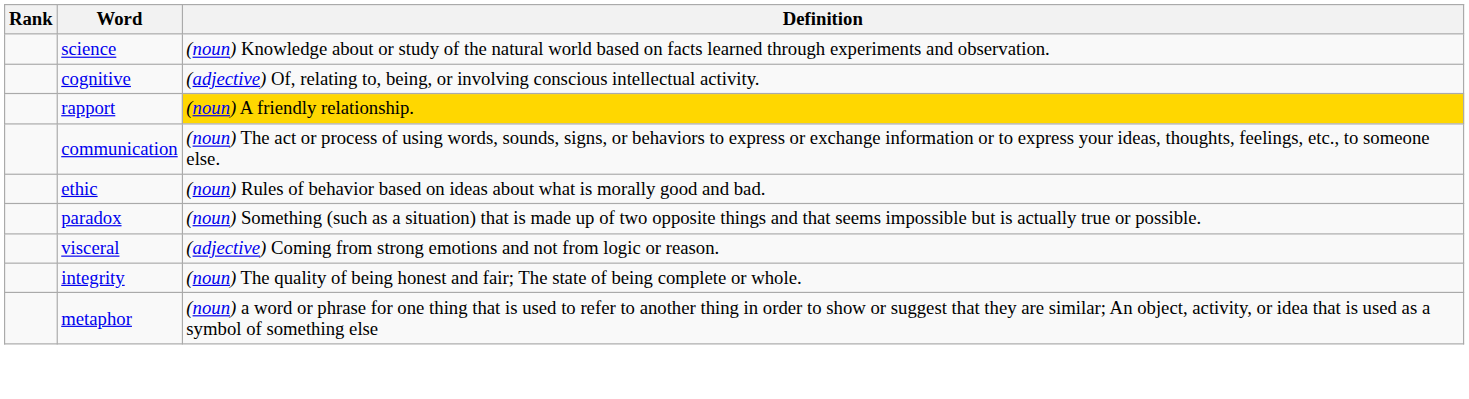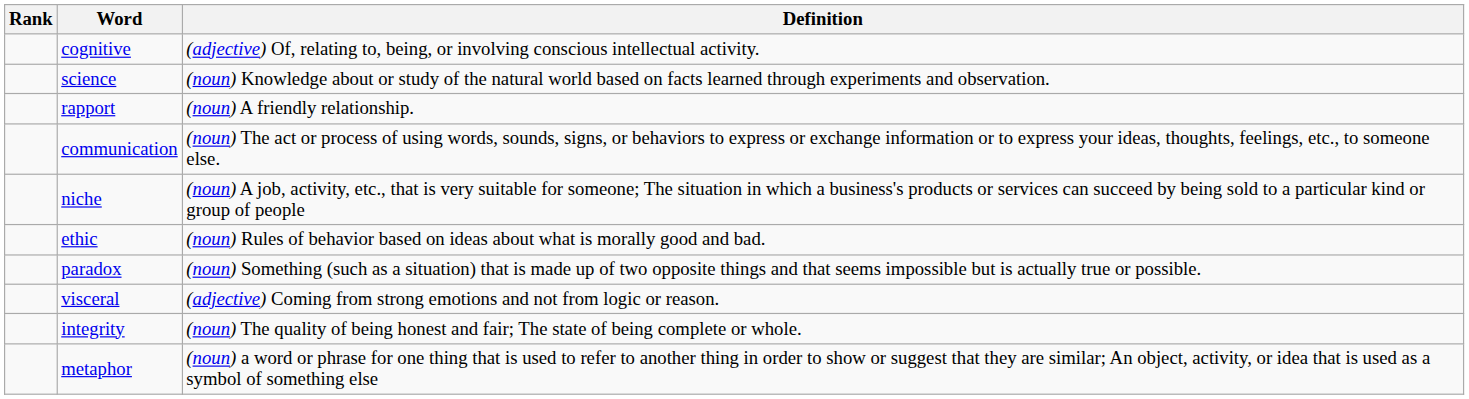 <table class="wikitable">
 <tr>
 <th>Rank</th>
 <th>Word</th>
 <th>Definition</th>
 </tr>
 <tr>
 <td></td>
+<td><a href='#'>cognitive</a></td>
+<td><em>(<a href='#'>adjective</a>)</em> Of, relating to, being, or involving conscious intellectual activity.</td>
+</tr>
+<tr>
+<td></td>
 <td><a href='#'>science</a></td>
 <td><em>(<a href='#'>noun</a>)</em> Knowledge about or study of the natural world based on facts learned through experiments and observation.</td>
 </tr>
 <tr>
 <td></td>
-<td><a href='#'>cognitive</a></td>
-<td><em>(<a href='#'>adjective</a>)</em> Of, relating to, being, or involving conscious intellectual activity.</td>
-</tr>
-<tr>
-<td></td>
 <td><a href='#'>rapport</a></td>
-<td style="background: gold;"><em>(<a href='#'>noun</a>)</em> A friendly relationship.</td>
+<td><em>(<a href='#'>noun</a>)</em> A friendly relationship.</td>
 </tr>
 <tr>
 <td></td>
 <td><a href='#'>communication</a></td>
 <td><em>(<a href='#'>noun</a>)</em> The act or process of using words, sounds, signs, or behaviors to express or exchange information or to express your ideas, thoughts, feelings, etc., to someone else.</td>
+</tr>
+<tr>
+<td></td>
+<td><a href='#'>niche</a></td>
+<td><em>(<a href='#'>noun</a>)</em> A job, activity, etc., that is very suitable for someone; The situation in which a business's products or services can succeed by being sold to a particular kind or group of people</td>
 </tr>
 <tr>
 <td></td>
 <td><a href='#'>ethic</a></td>
 <td><em>(<a href='#'>noun</a>)</em> Rules of behavior based on ideas about what is morally good and bad.</td>
 </tr>
 <tr>
 <td></td>
 <td><a href='#'>paradox</a></td>
 <td><em>(<a href='#'>noun</a>)</em> Something (such as a situation) that is made up of two opposite things and that seems impossible but is actually true or possible.</td>
 </tr>
 <tr>
 <td></td>
 <td><a href='#'>visceral</a></td>
 <td><em>(<a href='#'>adjective</a>)</em> Coming from strong emotions and not from logic or reason.</td>
 </tr>
 <tr>
 <td></td>
 <td><a href='#'>integrity</a></td>
 <td><em>(<a href='#'>noun</a>)</em> The quality of being honest and fair; The state of being complete or whole.</td>
 </tr>
 <tr>
 <td></td>
 <td><a href='#'>metaphor</a></td>
 <td><em>(<a href='#'>noun</a>)</em> a word or phrase for one thing that is used to refer to another thing in order to show or suggest that they are similar; An object, activity, or idea that is used as a symbol of something else</td>
 </tr>
 </table>
